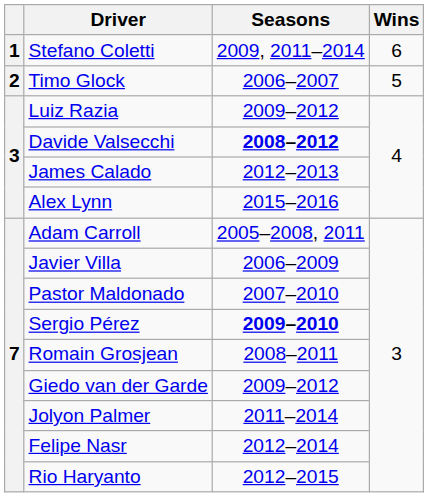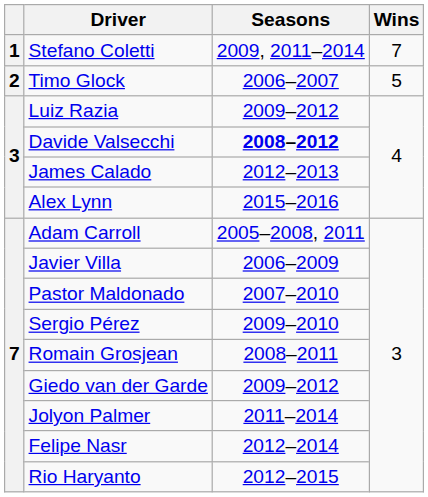 <table class="wikitable" style="text-align:center">
 <tr>
 <th></th>
 <th>Driver</th>
 <th>Seasons</th>
 <th>Wins</th>
 </tr>
 <tr>
 <th>1</th>
 <td align=left> <a href='#'>Stefano Coletti</a></td>
 <td><a href='#'>2009</a>, <a href='#'>2011</a>–<a href='#'>2014</a></td>
-<td>6</td>
+<td>7</td>
 </tr>
 <tr>
 <th>2</th>
 <td align=left> <a href='#'>Timo Glock</a></td>
 <td><a href='#'>2006</a>–<a href='#'>2007</a></td>
 <td>5</td>
 </tr>
 <tr>
 <th rowspan=4>3</th>
 <td align=left> <a href='#'>Luiz Razia</a></td>
 <td><a href='#'>2009</a>–<a href='#'>2012</a></td>
 <td rowspan=4>4</td>
 </tr>
 <tr>
 <td align=left> <a href='#'>Davide Valsecchi</a></td>
 <td><strong><a href='#'>2008</a>–<a href='#'>2012</a></strong></td>
 </tr>
 <tr>
 <td align=left> <a href='#'>James Calado</a></td>
 <td><a href='#'>2012</a>–<a href='#'>2013</a></td>
 </tr>
 <tr>
 <td align=left> <a href='#'>Alex Lynn</a></td>
 <td><a href='#'>2015</a>–<a href='#'>2016</a></td>
 </tr>
 <tr>
 <th rowspan=9>7</th>
 <td align=left> <a href='#'>Adam Carroll</a></td>
 <td><a href='#'>2005</a>–<a href='#'>2008</a>, <a href='#'>2011</a></td>
 <td rowspan=9>3</td>
 </tr>
 <tr>
 <td align=left> <a href='#'>Javier Villa</a></td>
 <td><a href='#'>2006</a>–<a href='#'>2009</a></td>
 </tr>
 <tr>
 <td align=left> <a href='#'>Pastor Maldonado</a></td>
 <td><a href='#'>2007</a>–<a href='#'>2010</a></td>
 </tr>
 <tr>
 <td align=left> <a href='#'>Sergio Pérez</a></td>
-<td><strong><a href='#'>2009</a>–<a href='#'>2010</a></strong></td>
+<td><a href='#'>2009</a>–<a href='#'>2010</a></td>
 </tr>
 <tr>
 <td align=left> <a href='#'>Romain Grosjean</a></td>
 <td><a href='#'>2008</a>–<a href='#'>2011</a></td>
 </tr>
 <tr>
 <td align=left> <a href='#'>Giedo van der Garde</a></td>
 <td><a href='#'>2009</a>–<a href='#'>2012</a></td>
 </tr>
 <tr>
 <td align=left> <a href='#'>Jolyon Palmer</a></td>
 <td><a href='#'>2011</a>–<a href='#'>2014</a></td>
 </tr>
 <tr>
 <td align=left> <a href='#'>Felipe Nasr</a></td>
 <td><a href='#'>2012</a>–<a href='#'>2014</a></td>
 </tr>
 <tr>
 <td align=left> <a href='#'>Rio Haryanto</a></td>
 <td><a href='#'>2012</a>–<a href='#'>2015</a></td>
 </tr>
 </table>
